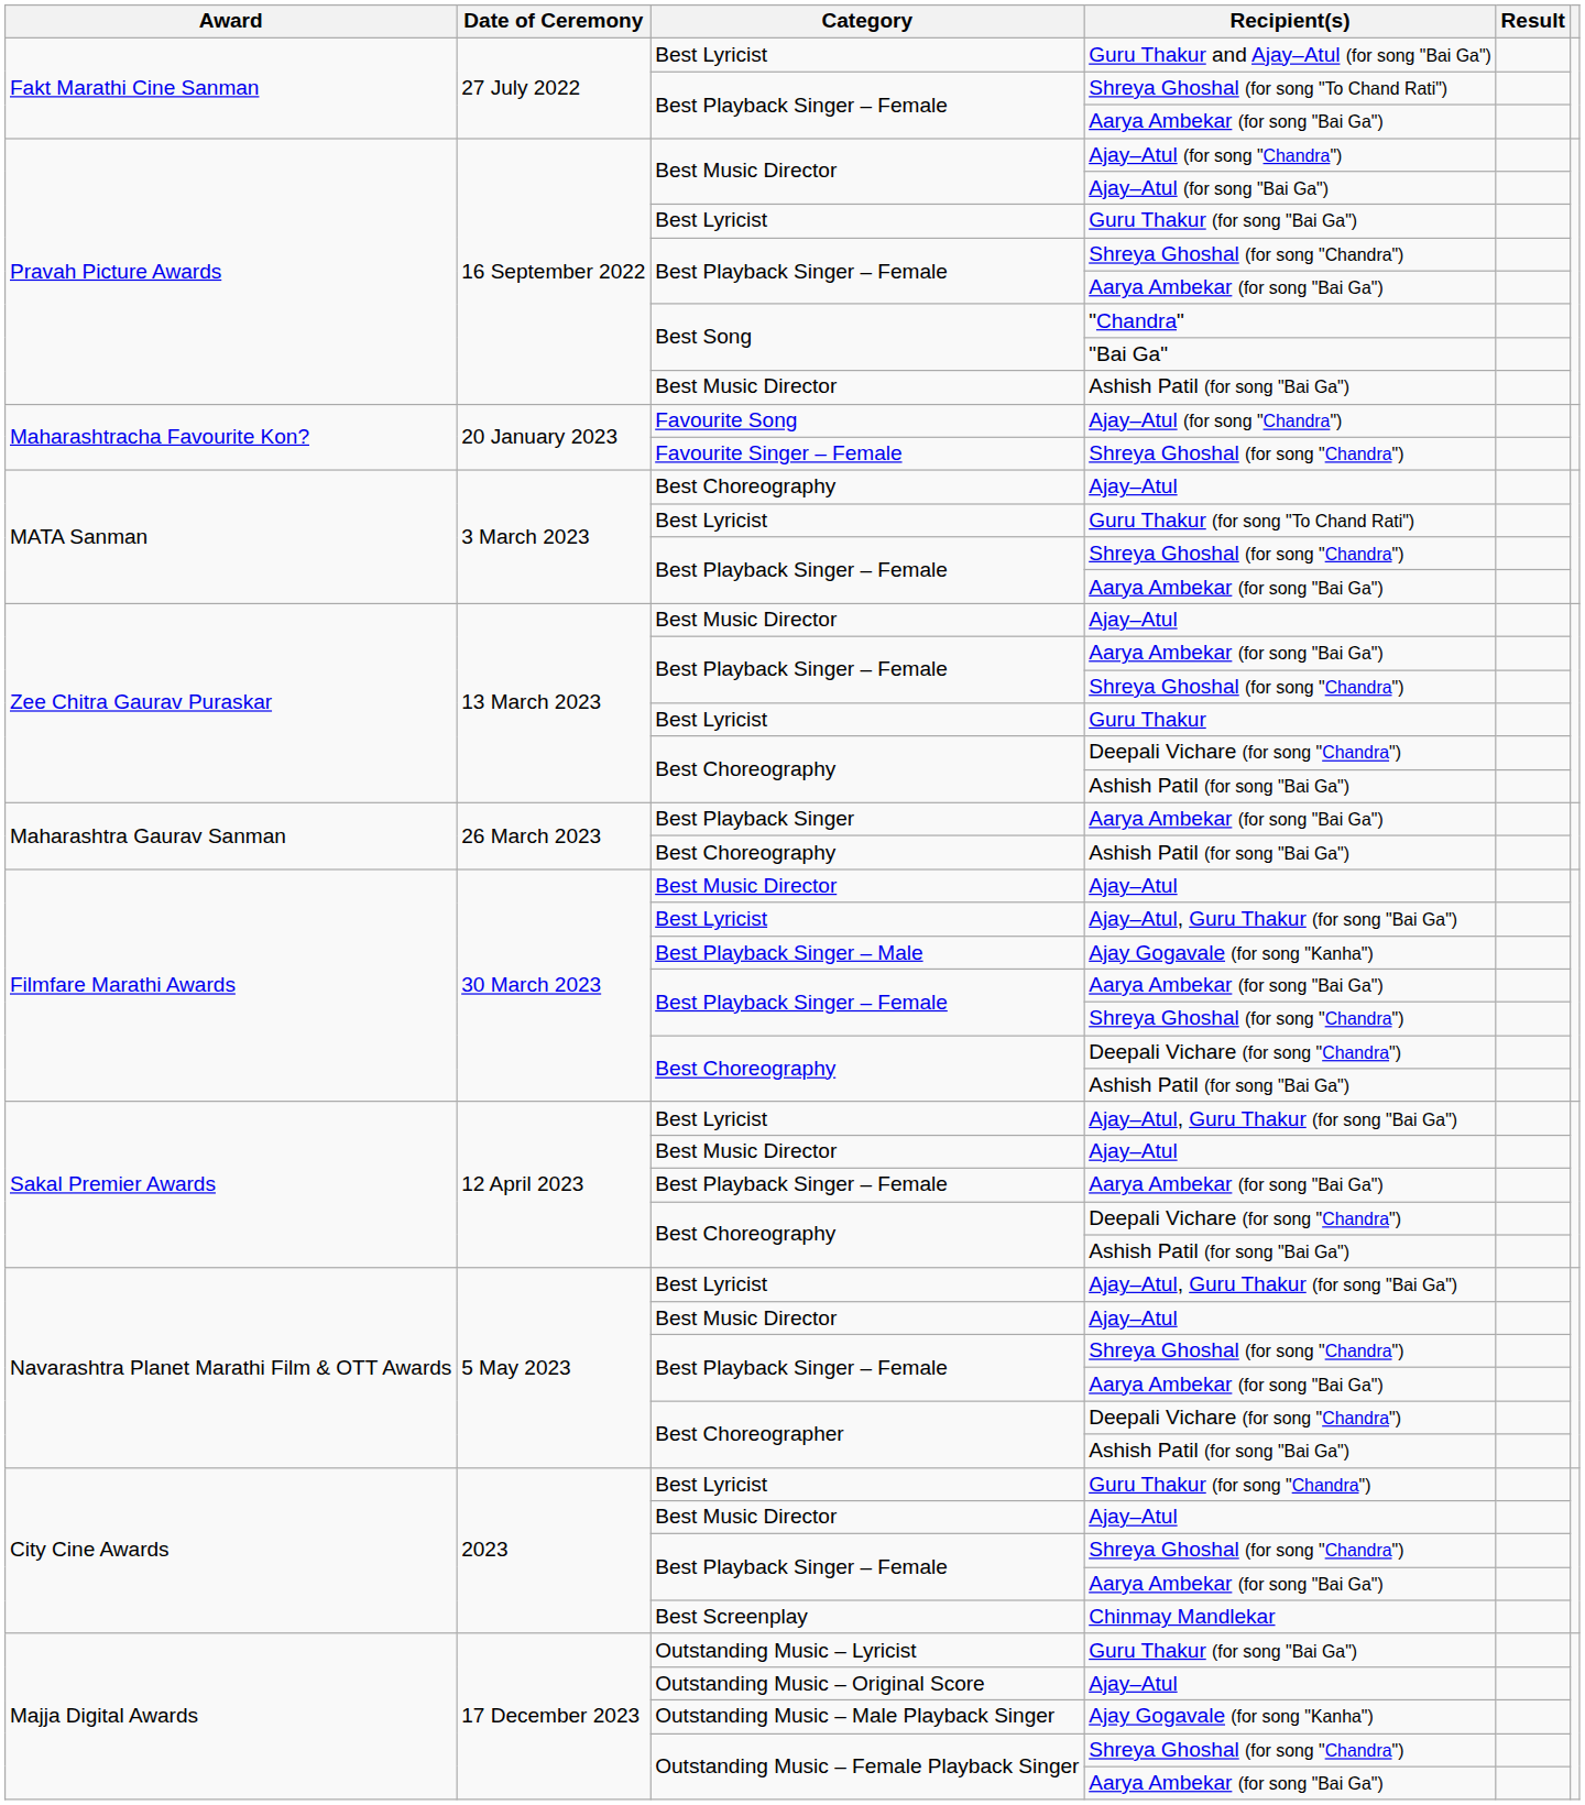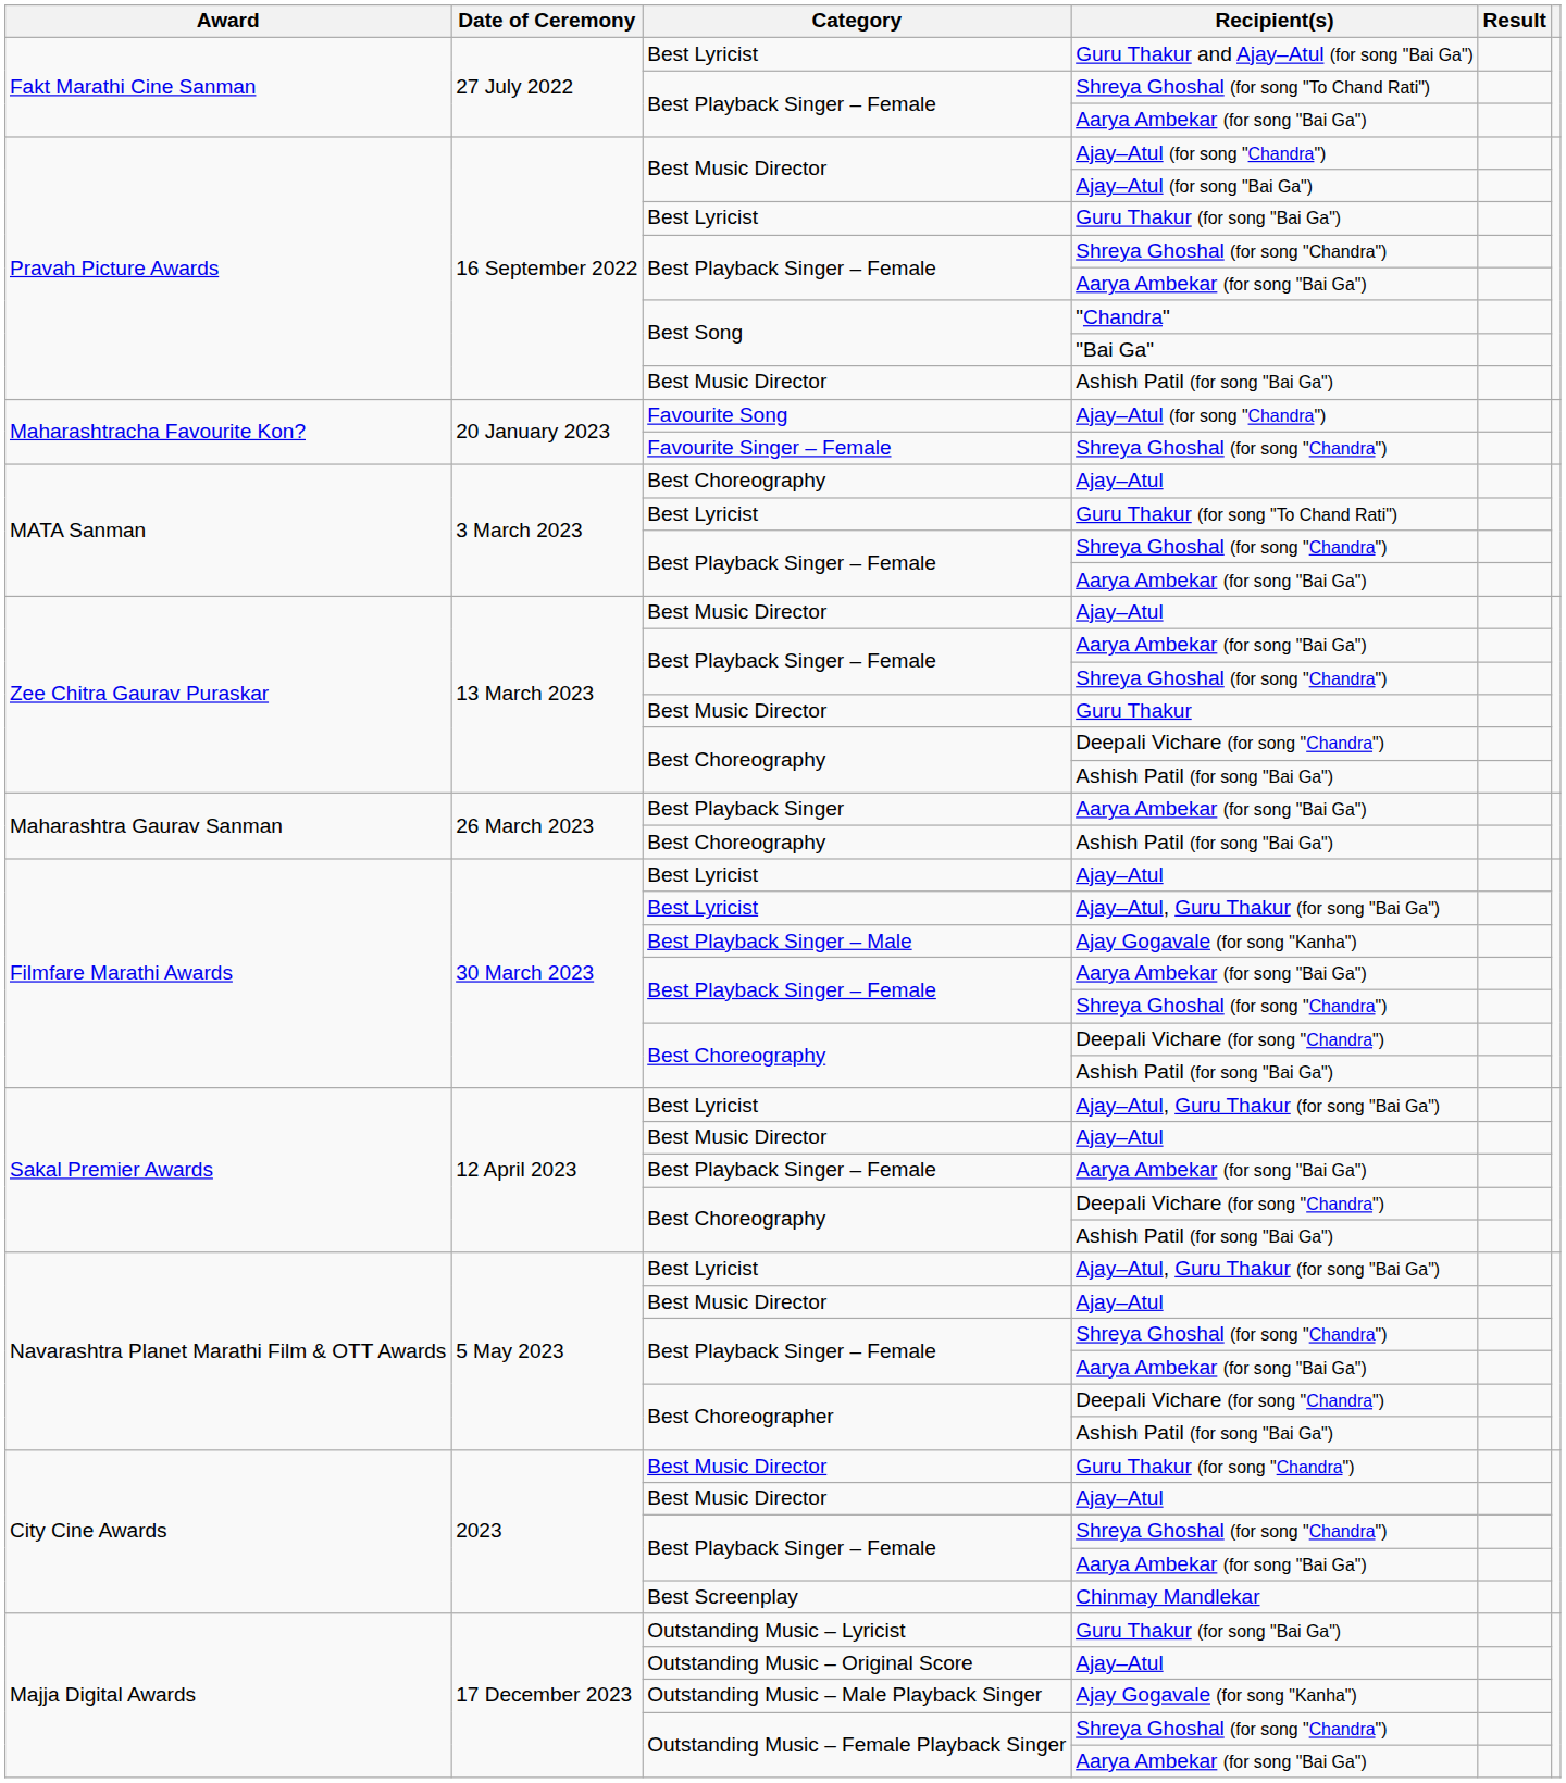 <table class="wikitable plainrowheaders sortable">
 <tr>
 <th>Award</th>
 <th>Date of Ceremony</th>
 <th>Category</th>
 <th>Recipient(s)</th>
 <th>Result</th>
 <th scope="col" class="unsortable"></th>
 </tr>
 <tr>
 <td rowspan="3"><a href='#'>Fakt Marathi Cine Sanman</a></td>
 <td rowspan="3">27 July 2022</td>
 <td>Best Lyricist</td>
 <td><a href='#'>Guru Thakur</a> and <a href='#'>Ajay–Atul</a> <small>(for song "Bai Ga")</small></td>
 <td></td>
 <td rowspan="3"></td>
 </tr>
 <tr>
 <td rowspan="2">Best Playback Singer – Female</td>
 <td><a href='#'>Shreya Ghoshal</a> <small>(for song "To Chand Rati")</small></td>
 <td></td>
 </tr>
 <tr>
 <td><a href='#'>Aarya Ambekar</a> <small>(for song "Bai Ga")</small></td>
 <td></td>
 </tr>
 <tr>
 <td rowspan="8"><a href='#'>Pravah Picture Awards</a></td>
 <td rowspan="8">16 September 2022</td>
 <td rowspan="2">Best Music Director</td>
 <td><a href='#'>Ajay–Atul</a> <small>(for song "<a href='#'>Chandra</a>")</small></td>
 <td></td>
 <td rowspan="8"></td>
 </tr>
 <tr>
 <td><a href='#'>Ajay–Atul</a> <small>(for song "Bai Ga")</small></td>
 <td></td>
 </tr>
 <tr>
 <td>Best Lyricist</td>
 <td><a href='#'>Guru Thakur</a> <small>(for song "Bai Ga")</small></td>
 <td></td>
 </tr>
 <tr>
 <td rowspan="2">Best Playback Singer – Female</td>
 <td><a href='#'>Shreya Ghoshal</a> <small>(for song "Chandra")</small></td>
 <td></td>
 </tr>
 <tr>
 <td><a href='#'>Aarya Ambekar</a> <small>(for song "Bai Ga")</small></td>
 <td></td>
 </tr>
 <tr>
 <td rowspan="2">Best Song</td>
 <td>"<a href='#'>Chandra</a>"</td>
 <td></td>
 </tr>
 <tr>
 <td>"Bai Ga"</td>
 <td></td>
 </tr>
 <tr>
 <td>Best Music Director</td>
 <td>Ashish Patil <small>(for song "Bai Ga")</small></td>
 <td></td>
 </tr>
 <tr>
 <td rowspan="2"><a href='#'>Maharashtracha Favourite Kon?</a></td>
 <td rowspan="2">20 January 2023</td>
 <td><a href='#'>Favourite Song</a></td>
 <td><a href='#'>Ajay–Atul</a> <small>(for song "<a href='#'>Chandra</a>")</small></td>
 <td></td>
 <td rowspan="2"></td>
 </tr>
 <tr>
 <td><a href='#'>Favourite Singer – Female</a></td>
 <td><a href='#'>Shreya Ghoshal</a> <small>(for song "<a href='#'>Chandra</a>")</small></td>
 <td></td>
 </tr>
 <tr>
 <td rowspan="4">MATA Sanman</td>
 <td rowspan="4">3 March 2023</td>
 <td>Best Choreography</td>
 <td><a href='#'>Ajay–Atul</a></td>
 <td></td>
 <td rowspan="4"></td>
 </tr>
 <tr>
 <td>Best Lyricist</td>
 <td><a href='#'>Guru Thakur</a> <small>(for song "To Chand Rati")</small></td>
 <td></td>
 </tr>
 <tr>
 <td rowspan="2">Best Playback Singer – Female</td>
 <td><a href='#'>Shreya Ghoshal</a> <small>(for song "<a href='#'>Chandra</a>")</small></td>
 <td></td>
 </tr>
 <tr>
 <td><a href='#'>Aarya Ambekar</a> <small>(for song "Bai Ga")</small></td>
 <td></td>
 </tr>
 <tr>
 <td rowspan="6"><a href='#'>Zee Chitra Gaurav Puraskar</a></td>
 <td rowspan="6">13 March 2023</td>
 <td>Best Music Director</td>
 <td><a href='#'>Ajay–Atul</a></td>
 <td></td>
 <td rowspan="6"></td>
 </tr>
 <tr>
 <td rowspan="2">Best Playback Singer – Female</td>
 <td><a href='#'>Aarya Ambekar</a> <small>(for song "Bai Ga")</small></td>
 <td></td>
 </tr>
 <tr>
 <td><a href='#'>Shreya Ghoshal</a> <small>(for song "<a href='#'>Chandra</a>")</small></td>
 <td></td>
 </tr>
 <tr>
-<td>Best Lyricist</td>
+<td>Best Music Director</td>
 <td><a href='#'>Guru Thakur</a></td>
 <td></td>
 </tr>
 <tr>
 <td rowspan="2">Best Choreography</td>
 <td>Deepali Vichare <small>(for song "<a href='#'>Chandra</a>")</small></td>
 <td></td>
 </tr>
 <tr>
 <td>Ashish Patil <small>(for song "Bai Ga")</small></td>
 <td></td>
 </tr>
 <tr>
 <td rowspan="2">Maharashtra Gaurav Sanman</td>
 <td rowspan="2">26 March 2023</td>
 <td>Best Playback Singer</td>
 <td><a href='#'>Aarya Ambekar</a> <small>(for song "Bai Ga")</small></td>
 <td></td>
 <td rowspan="2"></td>
 </tr>
 <tr>
 <td>Best Choreography</td>
 <td>Ashish Patil <small>(for song "Bai Ga")</small></td>
 <td></td>
 </tr>
 <tr>
 <td rowspan="7"><a href='#'>Filmfare Marathi Awards</a></td>
 <td rowspan="7"><a href='#'>30 March 2023</a></td>
-<td><a href='#'>Best Music Director</a></td>
+<td>Best Lyricist</td>
 <td><a href='#'>Ajay–Atul</a></td>
 <td></td>
 <td rowspan="7"></td>
 </tr>
 <tr>
 <td><a href='#'>Best Lyricist</a></td>
 <td><a href='#'>Ajay–Atul</a>, <a href='#'>Guru Thakur</a> <small>(for song "Bai Ga")</small></td>
 <td></td>
 </tr>
 <tr>
 <td><a href='#'>Best Playback Singer – Male</a></td>
 <td><a href='#'>Ajay Gogavale</a> <small>(for song "Kanha")</small></td>
 <td></td>
 </tr>
 <tr>
 <td rowspan="2"><a href='#'>Best Playback Singer – Female</a></td>
 <td><a href='#'>Aarya Ambekar</a> <small>(for song "Bai Ga")</small></td>
 <td></td>
 </tr>
 <tr>
 <td><a href='#'>Shreya Ghoshal</a> <small>(for song "<a href='#'>Chandra</a>")</small></td>
 <td></td>
 </tr>
 <tr>
 <td rowspan="2"><a href='#'>Best Choreography</a></td>
 <td>Deepali Vichare <small>(for song "<a href='#'>Chandra</a>")</small></td>
 <td></td>
 </tr>
 <tr>
 <td>Ashish Patil <small>(for song "Bai Ga")</small></td>
 <td></td>
 </tr>
 <tr>
 <td rowspan="5"><a href='#'>Sakal Premier Awards</a></td>
 <td rowspan="5">12 April 2023</td>
 <td>Best Lyricist</td>
 <td><a href='#'>Ajay–Atul</a>, <a href='#'>Guru Thakur</a> <small>(for song "Bai Ga")</small></td>
 <td></td>
 <td rowspan="5"></td>
 </tr>
 <tr>
 <td>Best Music Director</td>
 <td><a href='#'>Ajay–Atul</a></td>
 <td></td>
 </tr>
 <tr>
 <td>Best Playback Singer – Female</td>
 <td><a href='#'>Aarya Ambekar</a> <small>(for song "Bai Ga")</small></td>
 <td></td>
 </tr>
 <tr>
 <td rowspan="2">Best Choreography</td>
 <td>Deepali Vichare <small>(for song "<a href='#'>Chandra</a>")</small></td>
 <td></td>
 </tr>
 <tr>
 <td>Ashish Patil <small>(for song "Bai Ga")</small></td>
 <td></td>
 </tr>
 <tr>
 <td rowspan="6">Navarashtra Planet Marathi Film & OTT Awards</td>
 <td rowspan="6">5 May 2023</td>
 <td>Best Lyricist</td>
 <td><a href='#'>Ajay–Atul</a>, <a href='#'>Guru Thakur</a> <small>(for song "Bai Ga")</small></td>
 <td></td>
 <td rowspan="6"></td>
 </tr>
 <tr>
 <td>Best Music Director</td>
 <td><a href='#'>Ajay–Atul</a></td>
 <td></td>
 </tr>
 <tr>
 <td rowspan="2">Best Playback Singer – Female</td>
 <td><a href='#'>Shreya Ghoshal</a> <small>(for song "<a href='#'>Chandra</a>")</small></td>
 <td></td>
 </tr>
 <tr>
 <td><a href='#'>Aarya Ambekar</a> <small>(for song "Bai Ga")</small></td>
 <td></td>
 </tr>
 <tr>
 <td rowspan="2">Best Choreographer</td>
 <td>Deepali Vichare <small>(for song "<a href='#'>Chandra</a>")</small></td>
 <td></td>
 </tr>
 <tr>
 <td>Ashish Patil <small>(for song "Bai Ga")</small></td>
 <td></td>
 </tr>
 <tr>
 <td rowspan="5">City Cine Awards</td>
 <td rowspan="5">2023</td>
-<td>Best Lyricist</td>
+<td><a href='#'>Best Music Director</a></td>
 <td><a href='#'>Guru Thakur</a> <small>(for song "<a href='#'>Chandra</a>")</small></td>
 <td></td>
 <td rowspan="5"></td>
 </tr>
 <tr>
 <td>Best Music Director</td>
 <td><a href='#'>Ajay–Atul</a></td>
 <td></td>
 </tr>
 <tr>
 <td rowspan="2">Best Playback Singer – Female</td>
 <td><a href='#'>Shreya Ghoshal</a> <small>(for song "<a href='#'>Chandra</a>")</small></td>
 <td></td>
 </tr>
 <tr>
 <td><a href='#'>Aarya Ambekar</a> <small>(for song "Bai Ga")</small></td>
 <td></td>
 </tr>
 <tr>
 <td>Best Screenplay</td>
 <td><a href='#'>Chinmay Mandlekar</a></td>
 <td></td>
 </tr>
 <tr>
 <td rowspan="5">Majja Digital Awards</td>
 <td rowspan="5">17 December 2023</td>
 <td>Outstanding Music – Lyricist</td>
 <td><a href='#'>Guru Thakur</a> <small>(for song "Bai Ga")</small></td>
 <td></td>
 <td rowspan="5"></td>
 </tr>
 <tr>
 <td>Outstanding Music – Original Score</td>
 <td><a href='#'>Ajay–Atul</a></td>
 <td></td>
 </tr>
 <tr>
 <td>Outstanding Music – Male Playback Singer</td>
 <td><a href='#'>Ajay Gogavale</a> <small>(for song "Kanha")</small></td>
 <td></td>
 </tr>
 <tr>
 <td rowspan="2">Outstanding Music – Female Playback Singer</td>
 <td><a href='#'>Shreya Ghoshal</a> <small>(for song "<a href='#'>Chandra</a>")</small></td>
 <td></td>
 </tr>
 <tr>
 <td><a href='#'>Aarya Ambekar</a> <small>(for song "Bai Ga")</small></td>
 <td></td>
 </tr>
 </table>
